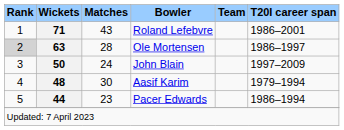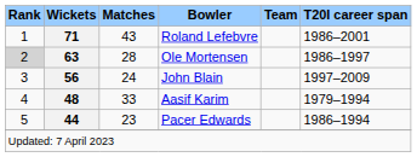 <table class="wikitable sortable" style="text-align:centre;">
 <tr>
 <th scope="col" style="background:#9cf;">Rank</th>
 <th scope="col" style="background:#9cf;">Wickets</th>
 <th scope="col" style="background:#9cf;">Matches</th>
 <th scope="col" style="background:#9cf;">Bowler</th>
 <th scope="col" style="background:#9cf;">Team</th>
 <th scope="col" style="background:#9cf;">T20I career span</th>
 </tr>
 <tr>
 <td align=center>1</td>
 <th scope="row">71</th>
 <td style="text-align:center;">43</td>
 <td><a href='#'>Roland Lefebvre</a></td>
 <td></td>
 <td>1986–2001</td>
 </tr>
 <tr>
 <td align=center style="background: lightgrey;">2</td>
 <th scope="row">63</th>
 <td style="text-align:center;">28</td>
 <td><a href='#'>Ole Mortensen</a></td>
 <td></td>
 <td>1986–1997</td>
 </tr>
 <tr>
 <td align=center>3</td>
-<th scope="row">50</th>
+<th scope="row">56</th>
 <td style="text-align:center;">24</td>
 <td><a href='#'>John Blain</a></td>
 <td></td>
 <td>1997–2009</td>
 </tr>
 <tr>
 <td align=center>4</td>
 <th scope="row">48</th>
-<td style="text-align:center;">30</td>
+<td style="text-align:center;">33</td>
 <td><a href='#'>Aasif Karim</a></td>
 <td></td>
 <td>1979–1994</td>
 </tr>
 <tr>
 <td align=center>5</td>
 <th scope="row">44</th>
 <td style="text-align:center;">23</td>
 <td><a href='#'>Pacer Edwards</a></td>
 <td></td>
 <td>1986–1994</td>
 </tr>
 <tr class="sortbottom">
 </tr>
 <tr>
 <td scope="row" colspan=6><small>Updated: 7 April 2023</small></td>
 </tr>
 </table>
